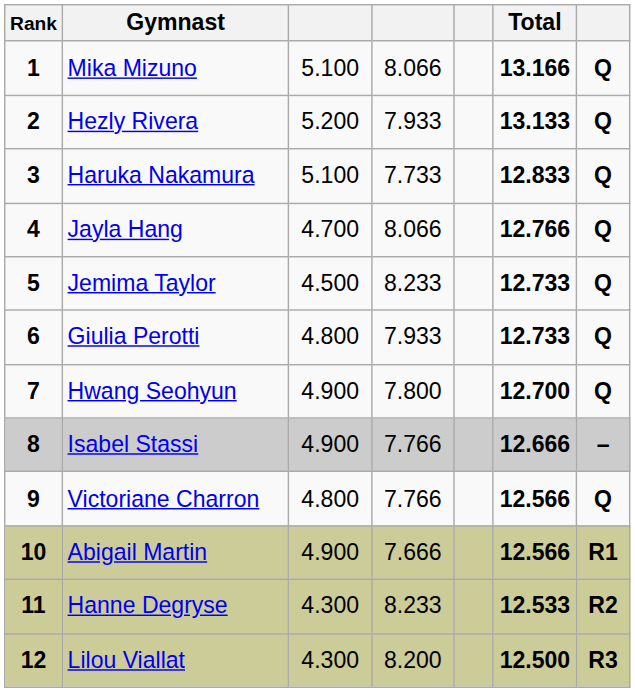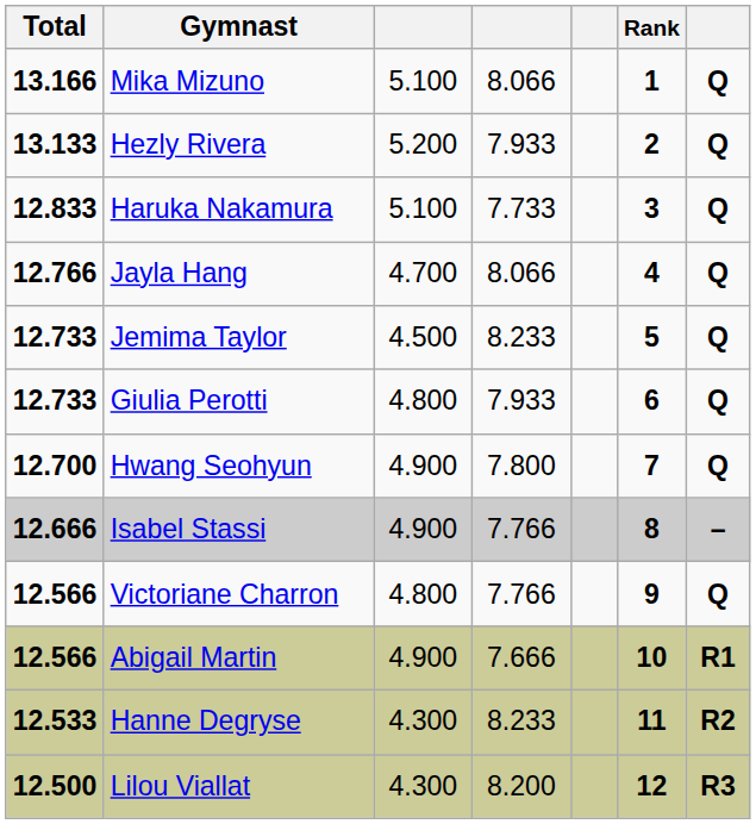 <table style="text-align:center;" class="wikitable sortable">
 <tr>
-<th scope="col" style="width:15px;"><small>Rank</small></th>
+<th scope="col" style="width:50px;">Total</th>
 <th scope="col" style="width:150px;">Gymnast</th>
 <th scope="col" style="width:50px;"><small></small></th>
 <th scope="col" style="width:50px;"><small></small></th>
 <th scope="col" style="width:20px;"><small></small></th>
-<th scope="col" style="width:50px;">Total</th>
+<th scope="col" style="width:15px;"><small>Rank</small></th>
 <th scope="col" style="width:30px;"><small></small></th>
 </tr>
 <tr>
-<td scope="row" style="text-align:center"><strong>1</strong></td>
+<td><strong>13.166</strong></td>
 <td style="height:30px; text-align:left;"> <a href='#'>Mika Mizuno</a></td>
 <td>5.100</td>
 <td>8.066</td>
 <td></td>
-<td><strong>13.166</strong></td>
+<td scope="row" style="text-align:center"><strong>1</strong></td>
 <td><strong>Q</strong></td>
 </tr>
 <tr>
-<td scope="row" style="text-align:center"><strong>2</strong></td>
+<td><strong>13.133</strong></td>
 <td style="height:30px; text-align:left;"> <a href='#'>Hezly Rivera</a></td>
 <td>5.200</td>
 <td>7.933</td>
 <td></td>
-<td><strong>13.133</strong></td>
+<td scope="row" style="text-align:center"><strong>2</strong></td>
 <td><strong>Q</strong></td>
 </tr>
 <tr>
-<td scope="row" style="text-align:center"><strong>3</strong></td>
+<td><strong>12.833</strong></td>
 <td style="height:30px; text-align:left;"> <a href='#'>Haruka Nakamura</a></td>
 <td>5.100</td>
 <td>7.733</td>
 <td></td>
-<td><strong>12.833</strong></td>
+<td scope="row" style="text-align:center"><strong>3</strong></td>
 <td><strong>Q</strong></td>
 </tr>
 <tr>
-<td scope="row" style="text-align:center"><strong>4</strong></td>
+<td><strong>12.766</strong></td>
 <td style="height:30px; text-align:left;"> <a href='#'>Jayla Hang</a></td>
 <td>4.700</td>
 <td>8.066</td>
 <td></td>
-<td><strong>12.766</strong></td>
+<td scope="row" style="text-align:center"><strong>4</strong></td>
 <td><strong>Q</strong></td>
 </tr>
 <tr>
-<td scope="row" style="text-align:center"><strong>5</strong></td>
+<td><strong>12.733</strong></td>
 <td style="height:30px; text-align:left;"> <a href='#'>Jemima Taylor</a></td>
 <td>4.500</td>
 <td>8.233</td>
 <td></td>
-<td><strong>12.733</strong></td>
+<td scope="row" style="text-align:center"><strong>5</strong></td>
 <td><strong>Q</strong></td>
 </tr>
 <tr>
-<td scope="row" style="text-align:center"><strong>6</strong></td>
+<td><strong>12.733</strong></td>
 <td style="height:30px; text-align:left;"> <a href='#'>Giulia Perotti</a></td>
 <td>4.800</td>
 <td>7.933</td>
 <td></td>
-<td><strong>12.733</strong></td>
+<td scope="row" style="text-align:center"><strong>6</strong></td>
 <td><strong>Q</strong></td>
 </tr>
 <tr>
-<td scope="row" style="text-align:center"><strong>7</strong></td>
+<td><strong>12.700</strong></td>
 <td style="height:30px; text-align:left;"> <a href='#'>Hwang Seohyun</a></td>
 <td>4.900</td>
 <td>7.800</td>
 <td></td>
-<td><strong>12.700</strong></td>
+<td scope="row" style="text-align:center"><strong>7</strong></td>
 <td><strong>Q</strong></td>
 </tr>
 <tr style="background:#cccccc;">
-<td scope="row" style="text-align:center"><strong>8</strong></td>
+<td><strong>12.666</strong></td>
 <td style="height:30px; text-align:left;"> <a href='#'>Isabel Stassi</a></td>
 <td>4.900</td>
 <td>7.766</td>
 <td></td>
-<td><strong>12.666</strong></td>
+<td scope="row" style="text-align:center"><strong>8</strong></td>
 <td><strong>–</strong></td>
 </tr>
 <tr>
-<td scope="row" style="text-align:center"><strong>9</strong></td>
+<td><strong>12.566</strong></td>
 <td style="height:30px; text-align:left;"> <a href='#'>Victoriane Charron</a></td>
 <td>4.800</td>
 <td>7.766</td>
 <td></td>
-<td><strong>12.566</strong></td>
+<td scope="row" style="text-align:center"><strong>9</strong></td>
 <td><strong>Q</strong></td>
 </tr>
 <tr style="background:#cccc99;">
-<td scope="row" style="text-align:center"><strong>10</strong></td>
+<td><strong>12.566</strong></td>
 <td style="height:30px; text-align:left;"> <a href='#'>Abigail Martin</a></td>
 <td>4.900</td>
 <td>7.666</td>
 <td></td>
-<td><strong>12.566</strong></td>
+<td scope="row" style="text-align:center"><strong>10</strong></td>
 <td><strong>R1</strong></td>
 </tr>
 <tr style="background:#cccc99;">
-<td scope="row" style="text-align:center"><strong>11</strong></td>
+<td><strong>12.533</strong></td>
 <td style="height:30px; text-align:left;"> <a href='#'>Hanne Degryse</a></td>
 <td>4.300</td>
 <td>8.233</td>
 <td></td>
-<td><strong>12.533</strong></td>
+<td scope="row" style="text-align:center"><strong>11</strong></td>
 <td><strong>R2</strong></td>
 </tr>
 <tr style="background:#cccc99;">
-<td scope="row" style="text-align:center"><strong>12</strong></td>
+<td><strong>12.500</strong></td>
 <td style="height:30px; text-align:left;"> <a href='#'>Lilou Viallat</a></td>
 <td>4.300</td>
 <td>8.200</td>
 <td></td>
-<td><strong>12.500</strong></td>
+<td scope="row" style="text-align:center"><strong>12</strong></td>
 <td><strong>R3</strong></td>
 </tr>
 </table>
